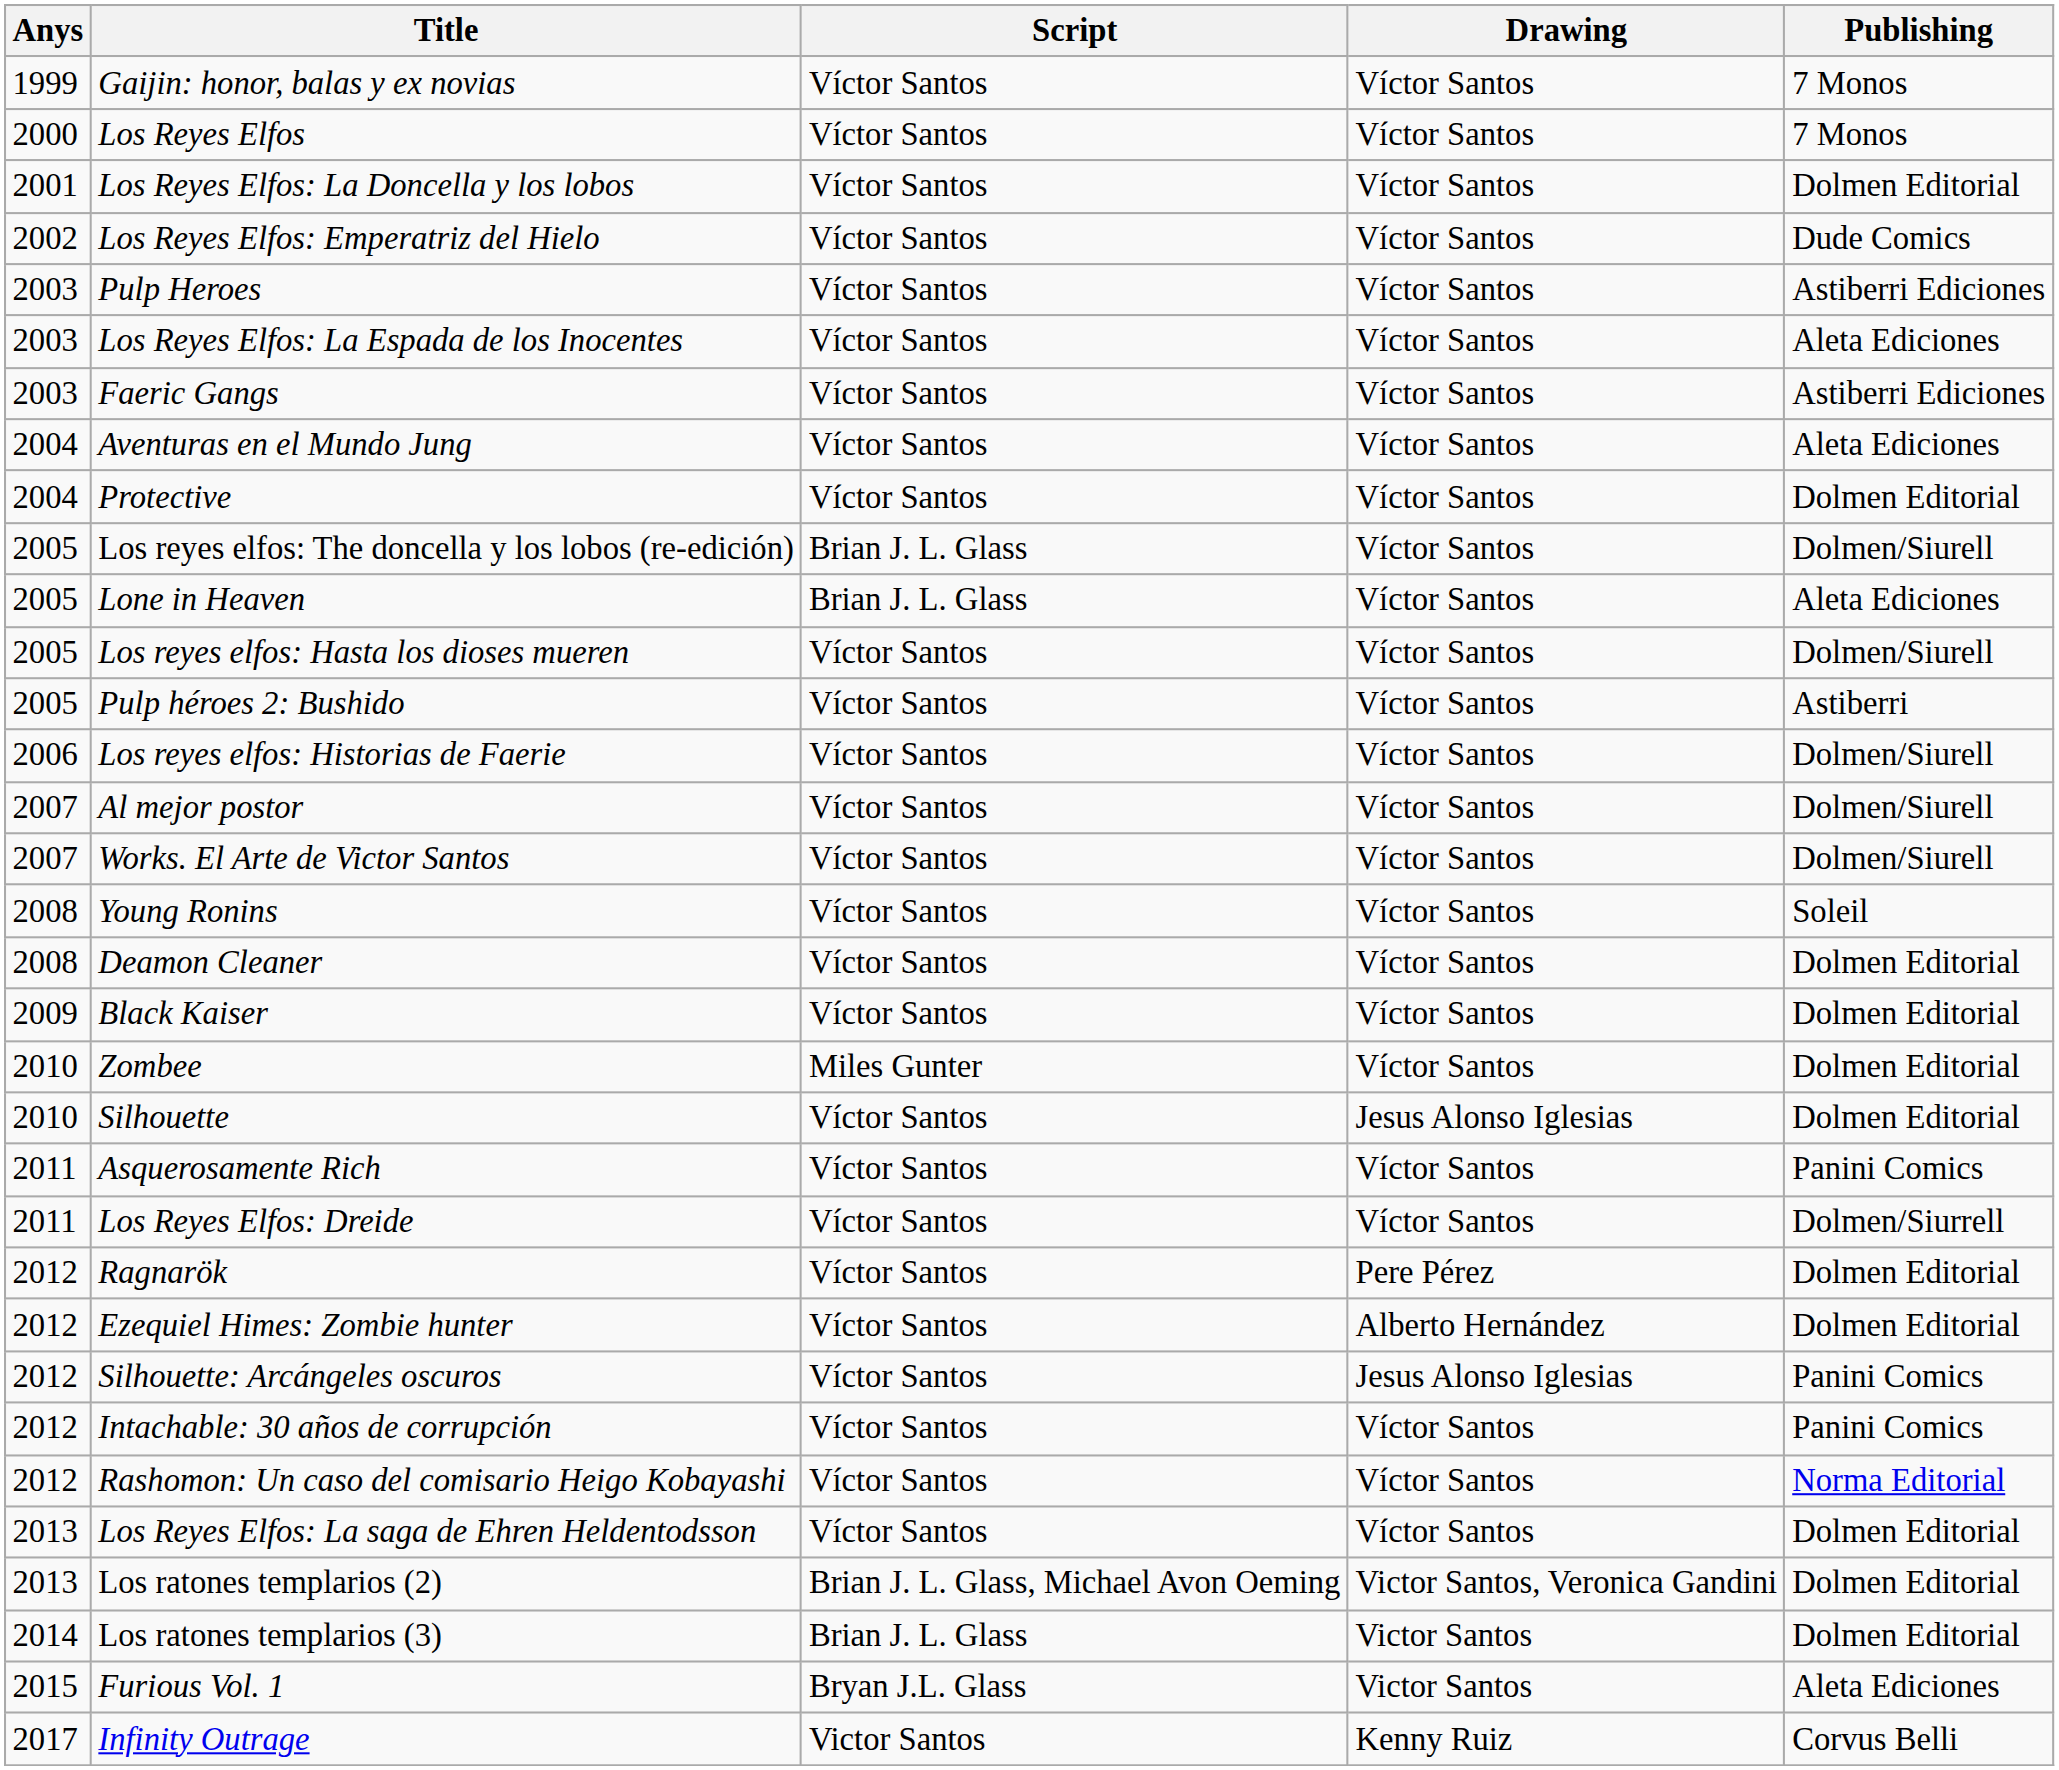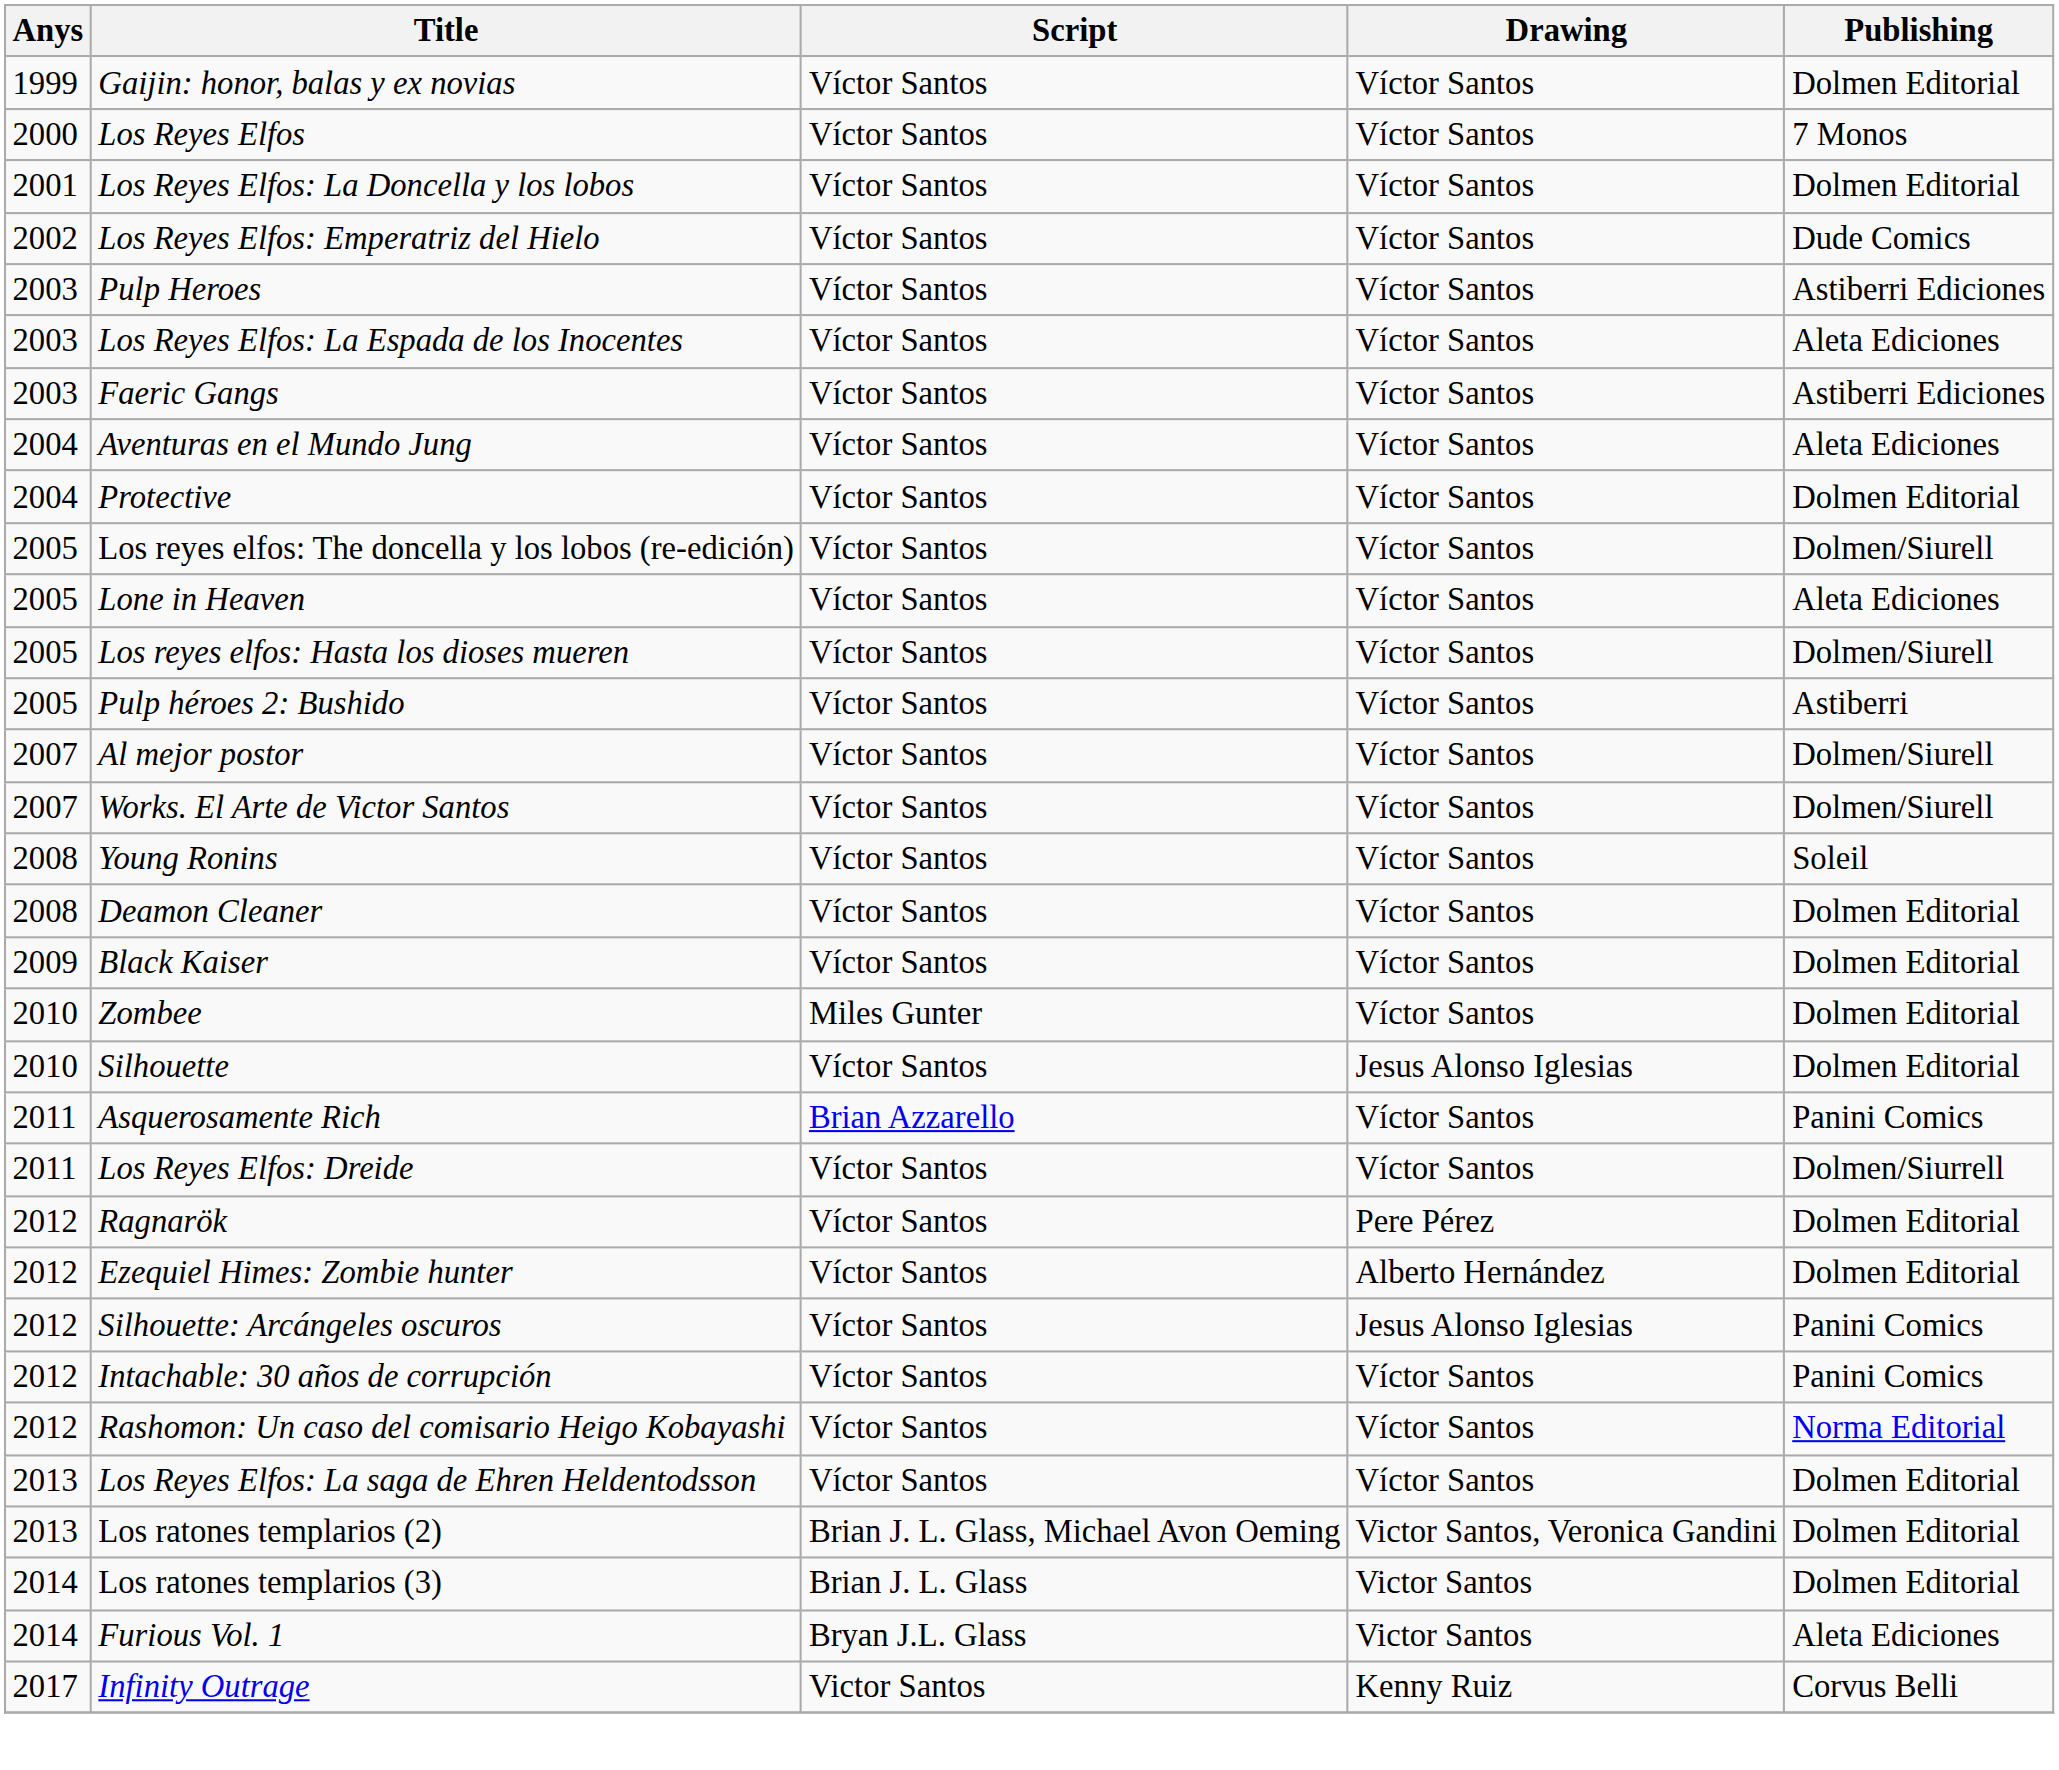 <table class="sortable wikitable" id="133">
 <tr>
 <th>Anys</th>
 <th>Title</th>
 <th>Script</th>
 <th>Drawing</th>
 <th>Publishing</th>
 </tr>
 <tr>
 <td>1999</td>
 <td><em>Gaijin: honor, balas y ex novias</em></td>
 <td>Víctor Santos</td>
 <td>Víctor Santos</td>
-<td>7 Monos</td>
+<td>Dolmen Editorial</td>
 </tr>
 <tr>
 <td>2000</td>
 <td><em>Los Reyes Elfos</em></td>
 <td>Víctor Santos</td>
 <td>Víctor Santos</td>
 <td>7 Monos</td>
 </tr>
 <tr>
 <td>2001</td>
 <td><em>Los Reyes Elfos: La Doncella y los lobos</em></td>
 <td>Víctor Santos</td>
 <td>Víctor Santos</td>
 <td>Dolmen Editorial</td>
 </tr>
 <tr>
 <td>2002</td>
 <td><em>Los Reyes Elfos: Emperatriz del Hielo</em></td>
 <td>Víctor Santos</td>
 <td>Víctor Santos</td>
 <td>Dude Comics</td>
 </tr>
 <tr>
 <td>2003</td>
 <td><em>Pulp Heroes</em></td>
 <td>Víctor Santos</td>
 <td>Víctor Santos</td>
 <td>Astiberri Ediciones</td>
 </tr>
 <tr>
 <td>2003</td>
 <td><em>Los Reyes Elfos: La Espada de los Inocentes</em></td>
 <td>Víctor Santos</td>
 <td>Víctor Santos</td>
 <td>Aleta Ediciones</td>
 </tr>
 <tr>
 <td>2003</td>
 <td><em>Faeric Gangs</em></td>
 <td>Víctor Santos</td>
 <td>Víctor Santos</td>
 <td>Astiberri Ediciones</td>
 </tr>
 <tr>
 <td>2004</td>
 <td><em>Aventuras en el Mundo Jung</em></td>
 <td>Víctor Santos</td>
 <td>Víctor Santos</td>
 <td>Aleta Ediciones</td>
 </tr>
 <tr>
 <td>2004</td>
 <td><em>Protective</em></td>
 <td>Víctor Santos</td>
 <td>Víctor Santos</td>
 <td>Dolmen Editorial</td>
 </tr>
 <tr>
 <td>2005</td>
 <td>Los reyes elfos: The doncella y los lobos (re-edición)</td>
-<td>Brian J. L. Glass</td>
+<td>Víctor Santos</td>
 <td>Víctor Santos</td>
 <td>Dolmen/Siurell</td>
 </tr>
 <tr>
 <td>2005</td>
 <td><em>Lone in Heaven</em></td>
-<td>Brian J. L. Glass</td>
+<td>Víctor Santos</td>
 <td>Víctor Santos</td>
 <td>Aleta Ediciones</td>
 </tr>
 <tr>
 <td>2005</td>
 <td><em>Los reyes elfos: Hasta los dioses mueren</em></td>
 <td>Víctor Santos</td>
 <td>Víctor Santos</td>
 <td>Dolmen/Siurell</td>
 </tr>
 <tr>
 <td>2005</td>
 <td><em>Pulp héroes 2: Bushido</em></td>
 <td>Víctor Santos</td>
 <td>Víctor Santos</td>
 <td>Astiberri</td>
-</tr>
-<tr>
-<td>2006</td>
-<td><em>Los reyes elfos: Historias de Faerie</em></td>
-<td>Víctor Santos</td>
-<td>Víctor Santos</td>
-<td>Dolmen/Siurell</td>
 </tr>
 <tr>
 <td>2007</td>
 <td><em>Al mejor postor</em></td>
 <td>Víctor Santos</td>
 <td>Víctor Santos</td>
 <td>Dolmen/Siurell</td>
 </tr>
 <tr>
 <td>2007</td>
 <td><em>Works. El Arte de Victor Santos</em></td>
 <td>Víctor Santos</td>
 <td>Víctor Santos</td>
 <td>Dolmen/Siurell</td>
 </tr>
 <tr>
 <td>2008</td>
 <td><em>Young Ronins</em></td>
 <td>Víctor Santos</td>
 <td>Víctor Santos</td>
 <td>Soleil</td>
 </tr>
 <tr>
 <td>2008</td>
 <td><em>Deamon Cleaner</em></td>
 <td>Víctor Santos</td>
 <td>Víctor Santos</td>
 <td>Dolmen Editorial</td>
 </tr>
 <tr>
 <td>2009</td>
 <td><em>Black Kaiser</em></td>
 <td>Víctor Santos</td>
 <td>Víctor Santos</td>
 <td>Dolmen Editorial</td>
 </tr>
 <tr>
 <td>2010</td>
 <td><em>Zombee</em></td>
 <td>Miles Gunter</td>
 <td>Víctor Santos</td>
 <td>Dolmen Editorial</td>
 </tr>
 <tr>
 <td>2010</td>
 <td><em>Silhouette</em></td>
 <td>Víctor Santos</td>
 <td>Jesus Alonso Iglesias</td>
 <td>Dolmen Editorial</td>
 </tr>
 <tr>
 <td>2011</td>
 <td><em>Asquerosamente Rich</em></td>
-<td>Víctor Santos</td>
+<td><a href='#'>Brian Azzarello</a></td>
 <td>Víctor Santos</td>
 <td>Panini Comics</td>
 </tr>
 <tr>
 <td>2011</td>
 <td><em>Los Reyes Elfos: Dreide</em></td>
 <td>Víctor Santos</td>
 <td>Víctor Santos</td>
 <td>Dolmen/Siurrell</td>
 </tr>
 <tr>
 <td>2012</td>
 <td><em>Ragnarök</em></td>
 <td>Víctor Santos</td>
 <td>Pere Pérez</td>
 <td>Dolmen Editorial</td>
 </tr>
 <tr>
 <td>2012</td>
 <td><em>Ezequiel Himes: Zombie hunter</em></td>
 <td>Víctor Santos</td>
 <td>Alberto Hernández</td>
 <td>Dolmen Editorial</td>
 </tr>
 <tr>
 <td>2012</td>
 <td><em>Silhouette: Arcángeles oscuros</em></td>
 <td>Víctor Santos</td>
 <td>Jesus Alonso Iglesias</td>
 <td>Panini Comics</td>
 </tr>
 <tr>
 <td>2012</td>
 <td><em>Intachable: 30 años de corrupción</em></td>
 <td>Víctor Santos</td>
 <td>Víctor Santos</td>
 <td>Panini Comics</td>
 </tr>
 <tr>
 <td>2012</td>
 <td><em>Rashomon: Un caso del comisario Heigo Kobayashi</em></td>
 <td>Víctor Santos</td>
 <td>Víctor Santos</td>
 <td><a href='#'>Norma Editorial</a></td>
 </tr>
 <tr>
 <td>2013</td>
 <td><em>Los Reyes Elfos: La saga de Ehren Heldentodsson</em></td>
 <td>Víctor Santos</td>
 <td>Víctor Santos</td>
 <td>Dolmen Editorial</td>
 </tr>
 <tr>
 <td>2013</td>
 <td>Los ratones templarios (2)</td>
 <td>Brian J. L. Glass, Michael Avon Oeming</td>
 <td>Victor Santos, Veronica Gandini</td>
 <td>Dolmen Editorial</td>
 </tr>
 <tr>
 <td>2014</td>
 <td>Los ratones templarios (3)</td>
 <td>Brian J. L. Glass</td>
 <td>Victor Santos</td>
 <td>Dolmen Editorial</td>
 </tr>
 <tr>
-<td>2015</td>
+<td>2014</td>
 <td><em>Furious Vol. 1</em></td>
 <td>Bryan J.L. Glass</td>
 <td>Victor Santos</td>
 <td>Aleta Ediciones</td>
 </tr>
 <tr>
 <td>2017</td>
 <td><em><a href='#'>Infinity Outrage</a></em></td>
 <td>Victor Santos</td>
 <td>Kenny Ruiz</td>
 <td>Corvus Belli</td>
 </tr>
 <tr>
 </tr>
 </table>
